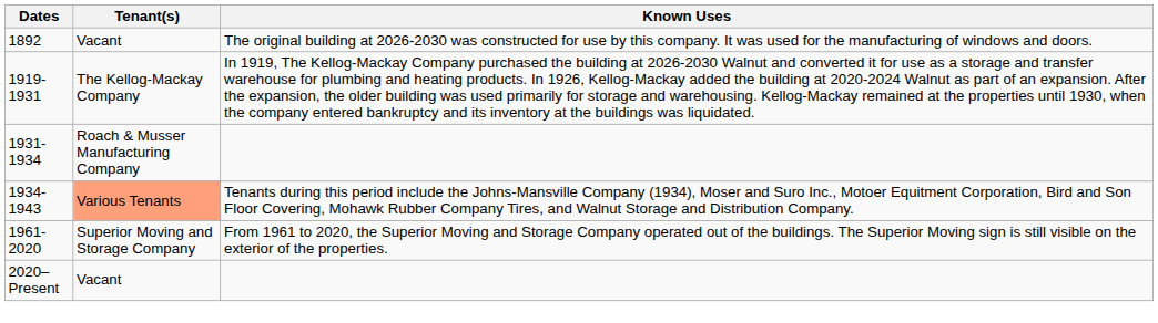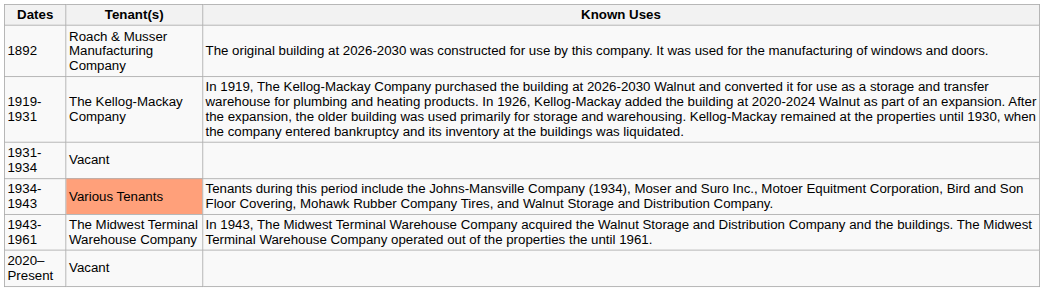 <table class="wikitable">
 <tr>
 <th>Dates</th>
 <th>Tenant(s)</th>
 <th>Known Uses</th>
 </tr>
 <tr>
 <td>1892</td>
-<td>Vacant</td>
+<td>Roach & Musser Manufacturing Company</td>
 <td>The original building at 2026-2030 was constructed for use by this company. It was used for the manufacturing of windows and doors.</td>
 </tr>
 <tr>
 <td>1919-1931</td>
 <td>The Kellog-Mackay Company</td>
 <td>In 1919, The Kellog-Mackay Company purchased the building at 2026-2030 Walnut and converted it for use as a storage and transfer warehouse for plumbing and heating products. In 1926, Kellog-Mackay added the building at 2020-2024 Walnut as part of an expansion. After the expansion, the older building was used primarily for storage and warehousing. Kellog-Mackay remained at the properties until 1930, when the company entered bankruptcy and its inventory at the buildings was liquidated.</td>
 </tr>
 <tr>
 <td>1931-1934</td>
-<td>Roach & Musser Manufacturing Company</td>
+<td>Vacant</td>
 </tr>
 <tr>
 <td>1934-1943</td>
 <td style="background: lightsalmon;">Various Tenants</td>
 <td>Tenants during this period include the Johns-Mansville Company (1934), Moser and Suro Inc., Motoer Equitment Corporation, Bird and Son Floor Covering, Mohawk Rubber Company Tires, and Walnut Storage and Distribution Company.</td>
 </tr>
 <tr>
-<td>1961-2020</td>
-<td>Superior Moving and Storage Company</td>
-<td>From 1961 to 2020, the Superior Moving and Storage Company operated out of the buildings. The Superior Moving sign is still visible on the exterior of the properties.</td>
+<td>1943-1961</td>
+<td>The Midwest Terminal Warehouse Company</td>
+<td>In 1943, The Midwest Terminal Warehouse Company acquired the Walnut Storage and Distribution Company and the buildings. The Midwest Terminal Warehouse Company operated out of the properties the until 1961.</td>
 </tr>
 <tr>
 <td>2020–Present</td>
 <td>Vacant</td>
 </tr>
 </table>
